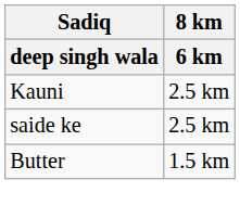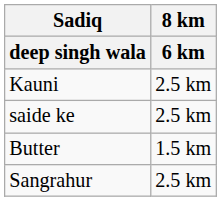 <table class="wikitable">
 <tr>
 <th>Sadiq</th>
 <th>8 km</th>
 </tr>
 <tr>
 <th>deep singh wala</th>
 <th>6 km</th>
 </tr>
 <tr>
 <td>Kauni</td>
 <td>2.5 km</td>
 </tr>
 <tr>
 <td>saide ke</td>
 <td>2.5 km</td>
 </tr>
 <tr>
 <td>Butter</td>
 <td>1.5 km</td>
 </tr>
+<tr>
+<td>Sangrahur</td>
+<td>2.5 km</td>
+</tr>
 </table>
